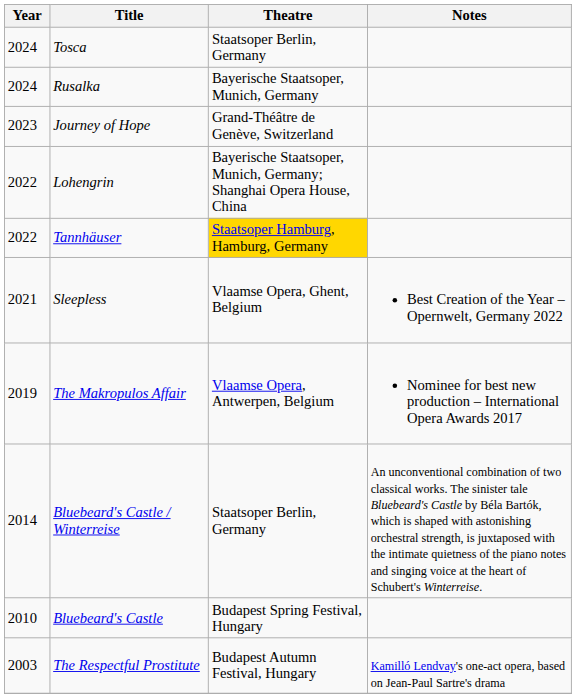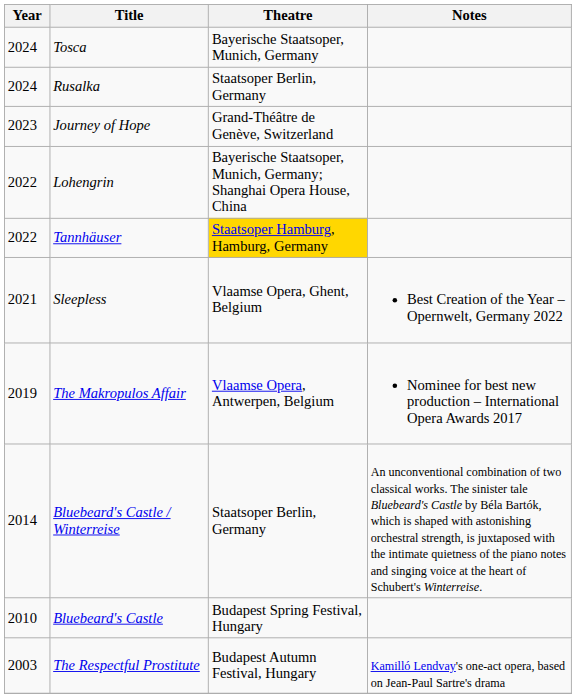 <table class="wikitable sortable" width=100%>
 <tr>
 <th width=8%>Year</th>
 <th width=28%>Title</th>
 <th width=28%>Theatre</th>
 <th width=37%>Notes</th>
 </tr>
 <tr>
 <td>2024</td>
 <td><em>Tosca</em></td>
-<td>Staatsoper Berlin, Germany</td>
+<td>Bayerische Staatsoper, Munich, Germany</td>
 <td></td>
 </tr>
 <tr>
 <td>2024</td>
 <td><em>Rusalka</em></td>
-<td>Bayerische Staatsoper, Munich, Germany</td>
+<td>Staatsoper Berlin, Germany</td>
 <td></td>
 </tr>
 <tr>
 <td>2023</td>
 <td><em>Journey of Hope</em></td>
 <td>Grand-Théâtre de Genève, Switzerland</td>
 <td></td>
 </tr>
 <tr>
 <td>2022</td>
 <td><em>Lohengrin</em></td>
 <td>Bayerische Staatsoper, Munich, Germany; Shanghai Opera House, China</td>
 <td></td>
 </tr>
 <tr>
 <td>2022</td>
 <td><em><a href='#'>Tannhäuser</a></em></td>
 <td style="background: gold;"><a href='#'>Staatsoper Hamburg</a>, Hamburg, Germany</td>
 <td></td>
 </tr>
 <tr>
 <td>2021</td>
 <td><em>Sleepless</em></td>
 <td>Vlaamse Opera, Ghent, Belgium</td>
 <td><br><ul><li>Best Creation of the Year – Opernwelt, Germany 2022</li></ul></td>
 </tr>
 <tr>
 <td>2019</td>
 <td><em><a href='#'>The Makropulos Affair</a></em></td>
 <td><a href='#'>Vlaamse Opera</a>, Antwerpen, Belgium</td>
 <td><br><ul><li>Nominee for best new production – International Opera Awards 2017</li></ul></td>
 </tr>
 <tr>
 <td>2014</td>
 <td><em><a href='#'>Bluebeard's Castle / Winterreise</a></em></td>
 <td>Staatsoper Berlin, Germany</td>
 <td><br><small>An unconventional combination of two classical works. The sinister tale <em>Bluebeard's Castle</em> by Béla Bartók, which is shaped with astonishing orchestral strength, is juxtaposed with the intimate quietness of the piano notes and singing voice at the heart of Schubert's <em>Winterreise</em>.</small></td>
 </tr>
 <tr>
 <td>2010</td>
 <td><em><a href='#'>Bluebeard's Castle</a></em></td>
 <td>Budapest Spring Festival, Hungary</td>
 <td></td>
 </tr>
 <tr>
 <td>2003</td>
 <td><em><a href='#'>The Respectful Prostitute</a></em></td>
 <td>Budapest Autumn Festival, Hungary</td>
 <td><br><small><a href='#'>Kamilló Lendvay</a>'s one-act opera, based on Jean-Paul Sartre's drama</small></td>
 </tr>
 <tr>
 </tr>
 </table>
